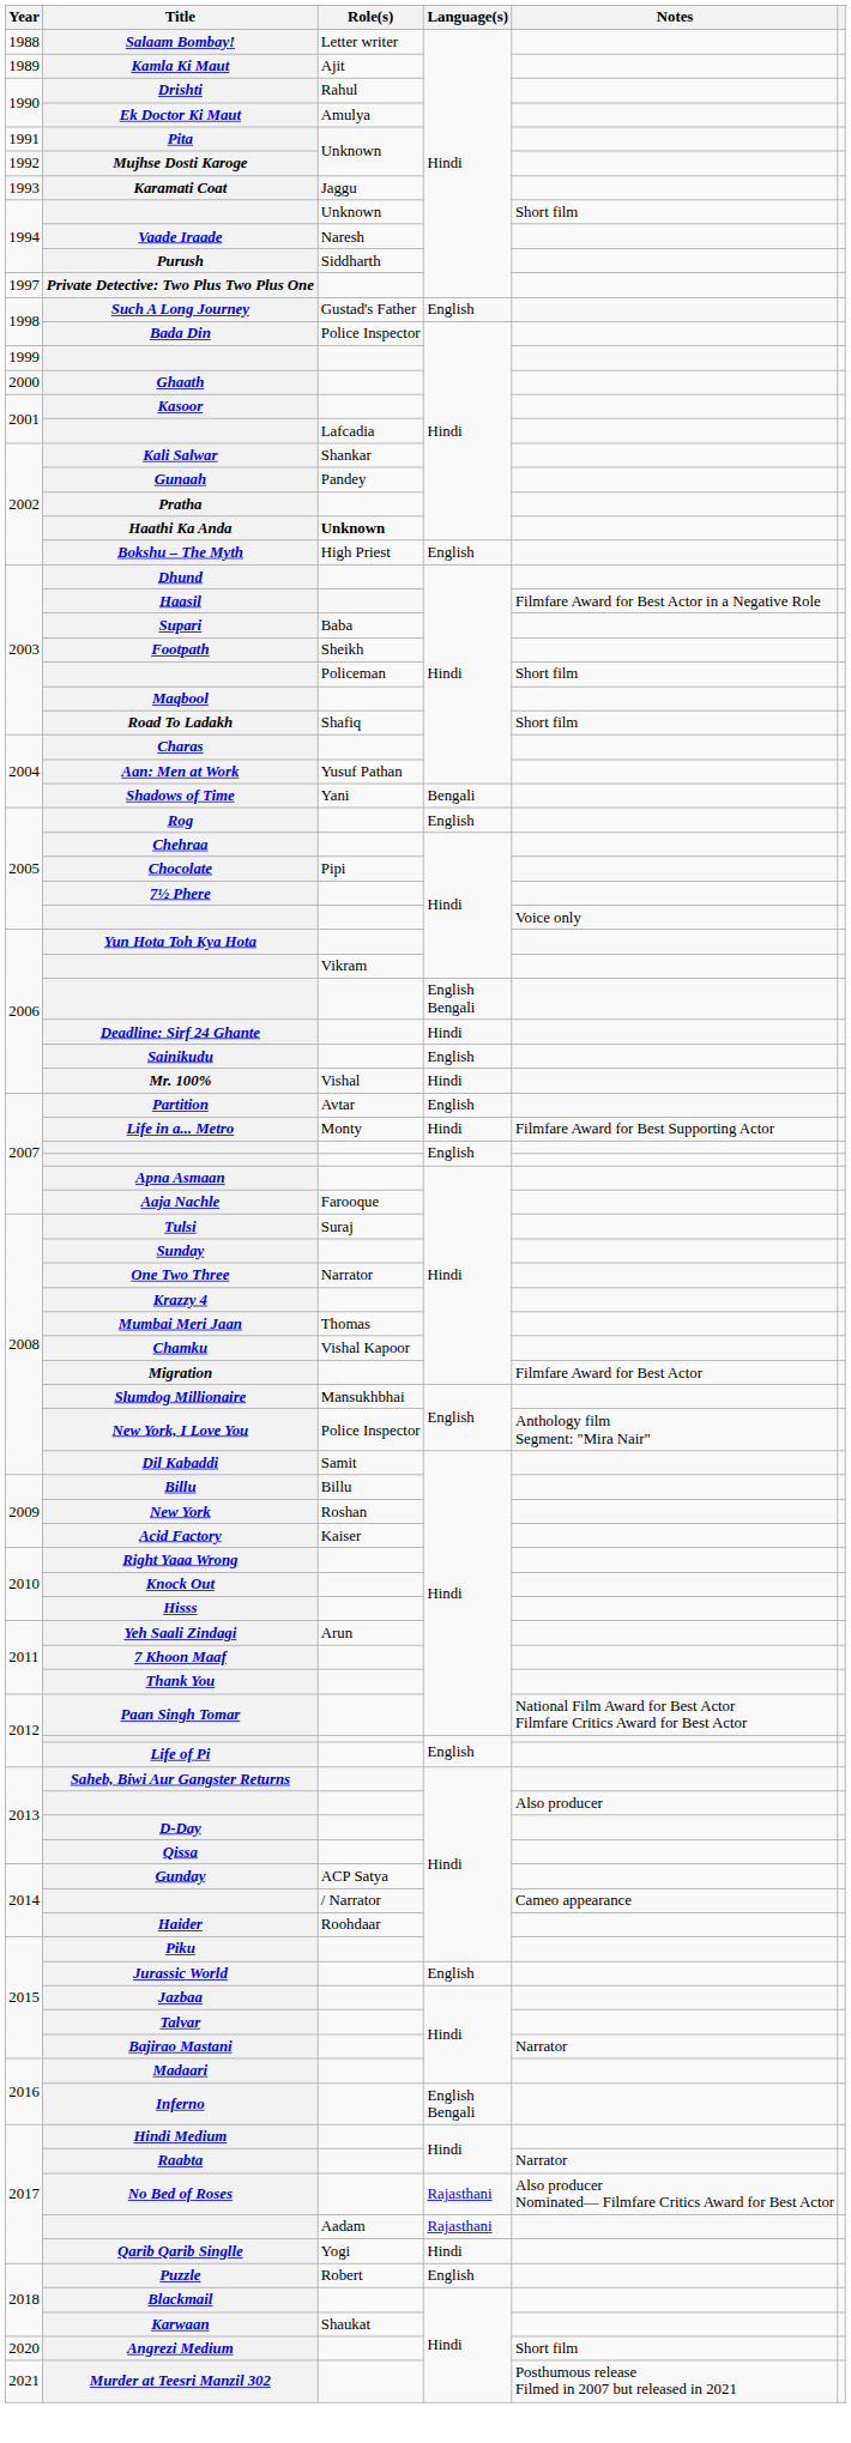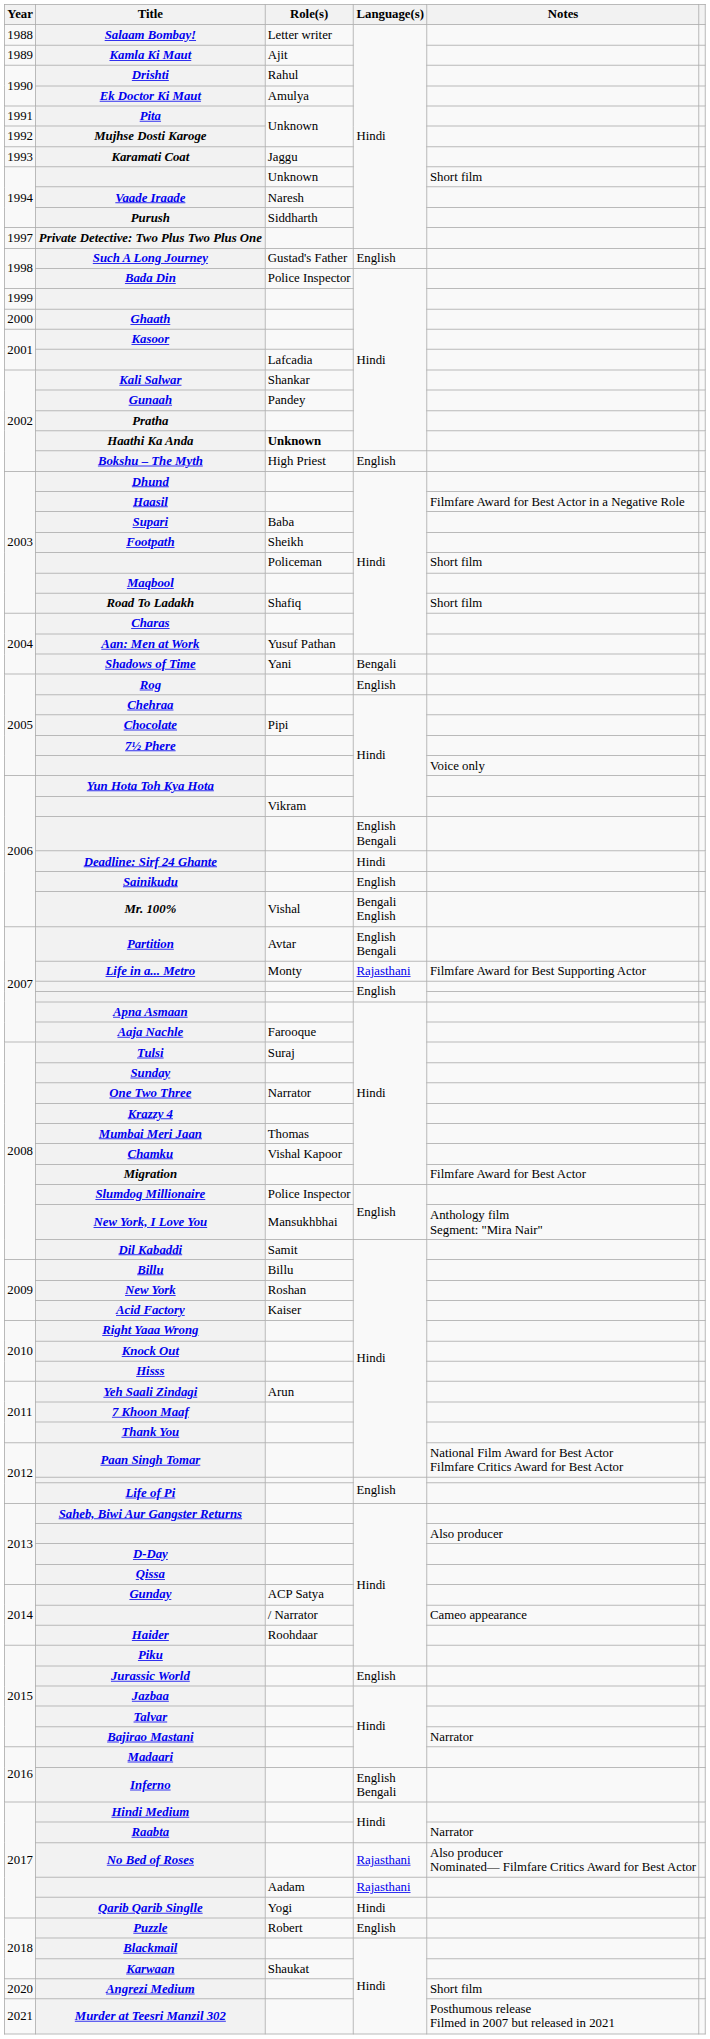 <table class="wikitable plainrowheaders sortable">
 <tr>
 <th scope="col">Year</th>
 <th scope="col">Title</th>
 <th scope="col">Role(s)</th>
 <th scope="col">Language(s)</th>
 <th scope="col" class="unsortable">Notes</th>
 <th scope=col class="unsortable"></th>
 </tr>
 <tr>
 <td>1988</td>
 <th scope=row><em><a href='#'>Salaam Bombay!</a></em></th>
 <td>Letter writer</td>
 <td rowspan="11">Hindi</td>
 <td></td>
 <td style="text-align:center;"></td>
 </tr>
 <tr>
 <td>1989</td>
 <th scope=row><em><a href='#'>Kamla Ki Maut</a></em></th>
 <td>Ajit</td>
 <td></td>
 <td style="text-align:center;"></td>
 </tr>
 <tr>
 <td rowspan="2">1990</td>
 <th scope=row><em><a href='#'>Drishti</a></em></th>
 <td>Rahul</td>
 <td></td>
 <td style="text-align:center;"></td>
 </tr>
 <tr>
 <th scope=row><em><a href='#'>Ek Doctor Ki Maut</a></em></th>
 <td>Amulya</td>
 <td></td>
 <td style="text-align:center;"></td>
 </tr>
 <tr>
 <td>1991</td>
 <th scope=row><em><a href='#'>Pita</a></em></th>
 <td rowspan="2">Unknown</td>
 <td></td>
 <td style="text-align:center;"></td>
 </tr>
 <tr>
 <td>1992</td>
 <th scope=row><em>Mujhse Dosti Karoge</em></th>
 <td></td>
 <td style="text-align:center;"></td>
 </tr>
 <tr>
 <td>1993</td>
 <th scope=row><em>Karamati Coat</em></th>
 <td>Jaggu</td>
 <td></td>
 <td style="text-align:center;"></td>
 </tr>
 <tr>
 <td rowspan="3">1994</td>
 <th scope=row><em></em></th>
 <td>Unknown</td>
 <td>Short film</td>
 <td style="text-align:center;"></td>
 </tr>
 <tr>
 <th scope=row><em><a href='#'>Vaade Iraade</a></em></th>
 <td>Naresh</td>
 <td></td>
 <td style="text-align:center;"></td>
 </tr>
 <tr>
 <th scope=row><em>Purush</em></th>
 <td>Siddharth</td>
 <td></td>
 <td style="text-align:center;"></td>
 </tr>
 <tr>
 <td>1997</td>
 <th scope=row><em>Private Detective: Two Plus Two Plus One</em></th>
 <td></td>
 <td></td>
 <td style="text-align:center;"></td>
 </tr>
 <tr>
 <td rowspan="2">1998</td>
 <th scope=row><em><a href='#'>Such A Long Journey</a></em></th>
 <td>Gustad's Father</td>
 <td>English</td>
 <td></td>
 <td style="text-align:center;"></td>
 </tr>
 <tr>
 <th scope=row><em><a href='#'>Bada Din</a></em></th>
 <td>Police Inspector</td>
 <td rowspan="9">Hindi</td>
 <td></td>
 <td style="text-align:center;"></td>
 </tr>
 <tr>
 <td>1999</td>
 <th scope=row><em></em></th>
 <td></td>
 <td></td>
 <td style="text-align:center;"></td>
 </tr>
 <tr>
 <td>2000</td>
 <th scope=row><em><a href='#'>Ghaath</a></em></th>
 <td></td>
 <td></td>
 <td style="text-align:center;"></td>
 </tr>
 <tr>
 <td rowspan="2">2001</td>
 <th scope=row><em><a href='#'>Kasoor</a></em></th>
 <td></td>
 <td></td>
 <td style="text-align:center;"></td>
 </tr>
 <tr>
 <th scope=row><em></em></th>
 <td>Lafcadia</td>
 <td></td>
 <td style="text-align:center;"></td>
 </tr>
 <tr>
 <td rowspan="5">2002</td>
 <th scope=row><em><a href='#'>Kali Salwar</a></em></th>
 <td>Shankar</td>
 <td></td>
 <td style="text-align:center;"></td>
 </tr>
 <tr>
 <th scope=row><em><a href='#'>Gunaah</a></em></th>
 <td>Pandey</td>
 <td></td>
 <td style="text-align:center;"></td>
 </tr>
 <tr>
 <th scope=row><em>Pratha</em></th>
 <td></td>
 <td></td>
 <td style="text-align:center;"></td>
 </tr>
 <tr>
 <th scope=row><em>Haathi Ka Anda</em></th>
 <td><strong>Unknown</strong></td>
 <td></td>
 <td style="text-align:center;"></td>
 </tr>
 <tr>
 <th scope=row><em><a href='#'>Bokshu – The Myth</a></em></th>
 <td>High Priest</td>
 <td>English</td>
 <td></td>
 <td style="text-align:center;"></td>
 </tr>
 <tr>
 <td rowspan="7">2003</td>
 <th scope=row><em><a href='#'>Dhund</a></em></th>
 <td></td>
 <td rowspan="9">Hindi</td>
 <td></td>
 <td style="text-align:center;"></td>
 </tr>
 <tr>
 <th scope=row><em><a href='#'>Haasil</a></em></th>
 <td></td>
 <td>Filmfare Award for Best Actor in a Negative Role</td>
 <td style="text-align:center;"></td>
 </tr>
 <tr>
 <th scope=row><em><a href='#'>Supari</a></em></th>
 <td>Baba</td>
 <td></td>
 <td style="text-align:center;"></td>
 </tr>
 <tr>
 <th scope=row><em><a href='#'>Footpath</a></em></th>
 <td>Sheikh</td>
 <td></td>
 <td style="text-align:center;"></td>
 </tr>
 <tr>
 <th scope=row><em></em></th>
 <td>Policeman</td>
 <td>Short film</td>
 <td style="text-align:center;"></td>
 </tr>
 <tr>
 <th scope=row><em><a href='#'>Maqbool</a></em></th>
 <td></td>
 <td></td>
 <td style="text-align:center;"></td>
 </tr>
 <tr hhhhhhh>
 <th scope=row><em>Road To Ladakh</em></th>
 <td>Shafiq</td>
 <td>Short film</td>
 <td style="text-align:center;"></td>
 </tr>
 <tr>
 <td rowspan="3">2004</td>
 <th scope=row><em><a href='#'>Charas</a></em></th>
 <td></td>
 <td></td>
 <td style="text-align:center;"></td>
 </tr>
 <tr>
 <th scope=row><em><a href='#'>Aan: Men at Work</a></em></th>
 <td>Yusuf Pathan</td>
 <td></td>
 <td style="text-align:center;"></td>
 </tr>
 <tr>
 <th scope=row><em><a href='#'>Shadows of Time</a></em></th>
 <td>Yani</td>
 <td>Bengali</td>
 <td></td>
 <td style="text-align:center;"></td>
 </tr>
 <tr>
 <td rowspan="5">2005</td>
 <th scope=row><em><a href='#'>Rog</a></em></th>
 <td></td>
 <td>English</td>
 <td></td>
 <td style="text-align:center;"></td>
 </tr>
 <tr>
 <th scope=row><em><a href='#'>Chehraa</a></em></th>
 <td></td>
 <td rowspan="6">Hindi</td>
 <td></td>
 <td style="text-align:center;"></td>
 </tr>
 <tr>
 <th scope=row><em><a href='#'>Chocolate</a></em></th>
 <td>Pipi</td>
 <td></td>
 <td style="text-align:center;"></td>
 </tr>
 <tr>
 <th scope=row><em><a href='#'>7½ Phere</a></em></th>
 <td></td>
 <td></td>
 <td style="text-align:center;"></td>
 </tr>
 <tr>
 <th scope=row><em></em></th>
 <td></td>
 <td>Voice only</td>
 <td style="text-align:center;"></td>
 </tr>
 <tr>
 <td rowspan="6">2006</td>
 <th scope=row><em><a href='#'>Yun Hota Toh Kya Hota</a></em></th>
 <td></td>
 <td></td>
 <td style="text-align:center;"></td>
 </tr>
 <tr>
 <th scope=row><em></em></th>
 <td>Vikram</td>
 <td></td>
 <td style="text-align:center;"></td>
 </tr>
 <tr>
 <th scope=row><em></em></th>
 <td></td>
 <td>English<br>Bengali</td>
 <td></td>
 <td style="text-align:center;"></td>
 </tr>
 <tr>
 <th scope=row><em><a href='#'>Deadline: Sirf 24 Ghante</a></em></th>
 <td></td>
 <td>Hindi</td>
 <td></td>
 <td style="text-align:center;"></td>
 </tr>
 <tr>
 <th scope=row><em><a href='#'>Sainikudu</a></em></th>
 <td></td>
 <td>English</td>
 <td></td>
 <td style="text-align:center;"></td>
 </tr>
 <tr>
 <th scope=row><em>Mr. 100%</em></th>
 <td>Vishal</td>
-<td>Hindi</td>
+<td>Bengali<br>English</td>
 <td></td>
 <td style="text-align:center;"></td>
 </tr>
 <tr>
 <td rowspan="6">2007</td>
 <th scope=row><em><a href='#'>Partition</a></em></th>
 <td>Avtar</td>
-<td>English</td>
+<td>English<br>Bengali</td>
 <td></td>
 <td style="text-align:center;"></td>
 </tr>
 <tr>
 <th scope=row><em><a href='#'>Life in a... Metro</a></em></th>
 <td>Monty</td>
-<td>Hindi</td>
+<td><a href='#'>Rajasthani</a></td>
 <td>Filmfare Award for Best Supporting Actor</td>
 <td style="text-align:center;"></td>
 </tr>
 <tr>
 <th scope=row><em></em></th>
 <td></td>
 <td rowspan="2">English</td>
 <td></td>
 <td style="text-align:center;"></td>
 </tr>
 <tr>
 <th scope=row><em></em></th>
 <td></td>
 <td></td>
 <td style="text-align:center;"></td>
 </tr>
 <tr>
 <th scope=row><em><a href='#'>Apna Asmaan</a></em></th>
 <td></td>
 <td rowspan="9">Hindi</td>
 <td></td>
 <td style="text-align:center;"></td>
 </tr>
 <tr>
 <th scope=row><em><a href='#'>Aaja Nachle</a></em></th>
 <td>Farooque</td>
 <td></td>
 <td style="text-align:center;"></td>
 </tr>
 <tr>
 <td rowspan="10">2008</td>
 <th scope=row><em><a href='#'>Tulsi</a></em></th>
 <td>Suraj</td>
 <td></td>
 <td style="text-align:center;"></td>
 </tr>
 <tr>
 <th scope=row><em><a href='#'>Sunday</a></em></th>
 <td></td>
 <td></td>
 <td style="text-align:center;"></td>
 </tr>
 <tr>
 <th scope=row><em><a href='#'>One Two Three</a></em></th>
 <td>Narrator</td>
 <td></td>
 <td style="text-align:center;"></td>
 </tr>
 <tr>
 <th scope=row><em><a href='#'>Krazzy 4</a></em></th>
 <td></td>
 <td></td>
 <td style="text-align:center;"></td>
 </tr>
 <tr>
 <th scope=row><em><a href='#'>Mumbai Meri Jaan</a></em></th>
 <td>Thomas</td>
 <td></td>
 <td style="text-align:center;"></td>
 </tr>
 <tr>
 <th scope=row><em><a href='#'>Chamku</a></em></th>
 <td>Vishal Kapoor</td>
 <td></td>
 <td style="text-align:center;"></td>
 </tr>
 <tr>
 <th scope=row><em>Migration</em></th>
 <td></td>
 <td>Filmfare Award for Best Actor</td>
 <td style="text-align:center;"></td>
 </tr>
 <tr>
 <th scope=row><em><a href='#'>Slumdog Millionaire</a></em></th>
-<td>Mansukhbhai</td>
+<td>Police Inspector</td>
 <td rowspan="2">English</td>
 <td></td>
 <td style="text-align:center;"></td>
 </tr>
 <tr>
 <th scope=row><em><a href='#'>New York, I Love You</a></em></th>
-<td>Police Inspector</td>
+<td>Mansukhbhai</td>
 <td>Anthology film<br>Segment: "Mira Nair"</td>
 <td style="text-align:center;"></td>
 </tr>
 <tr>
 <th scope=row><em><a href='#'>Dil Kabaddi</a></em></th>
 <td>Samit</td>
 <td rowspan="11">Hindi</td>
 <td></td>
 <td style="text-align:center;"></td>
 </tr>
 <tr>
 <td rowspan="3">2009</td>
 <th scope=row><em><a href='#'>Billu</a></em></th>
 <td>Billu</td>
 <td></td>
 <td style="text-align:center;"></td>
 </tr>
 <tr>
 <th scope=row><em><a href='#'>New York</a></em></th>
 <td>Roshan</td>
 <td></td>
 <td style="text-align:center;"></td>
 </tr>
 <tr>
 <th scope=row><em><a href='#'>Acid Factory</a></em></th>
 <td>Kaiser</td>
 <td></td>
 <td style="text-align:center;"></td>
 </tr>
 <tr>
 <td rowspan="3">2010</td>
 <th scope=row><em><a href='#'>Right Yaaa Wrong</a></em></th>
 <td></td>
 <td></td>
 <td style="text-align:center;"></td>
 </tr>
 <tr>
 <th scope=row><em><a href='#'>Knock Out</a></em></th>
 <td></td>
 <td></td>
 <td style="text-align:center;"></td>
 </tr>
 <tr>
 <th scope=row><em><a href='#'>Hisss</a></em></th>
 <td></td>
 <td></td>
 <td style="text-align:center;"></td>
 </tr>
 <tr>
 <td rowspan="3">2011</td>
 <th scope=row><em><a href='#'>Yeh Saali Zindagi</a></em></th>
 <td>Arun</td>
 <td></td>
 <td style="text-align:center;"></td>
 </tr>
 <tr>
 <th scope=row><em><a href='#'>7 Khoon Maaf</a></em></th>
 <td></td>
 <td></td>
 <td style="text-align:center;"></td>
 </tr>
 <tr>
 <th scope=row><em><a href='#'>Thank You</a></em></th>
 <td></td>
 <td></td>
 <td style="text-align:center;"></td>
 </tr>
 <tr>
 <td rowspan="3">2012</td>
 <th scope=row><em><a href='#'>Paan Singh Tomar</a></em></th>
 <td></td>
 <td>National Film Award for Best Actor<br>Filmfare Critics Award for Best Actor</td>
 <td style="text-align:center;"></td>
 </tr>
 <tr>
 <th scope=row><em></em></th>
 <td></td>
 <td rowspan="2">English</td>
 <td></td>
 <td style="text-align:center;"></td>
 </tr>
 <tr>
 <th scope=row><em><a href='#'>Life of Pi</a></em></th>
 <td></td>
 <td></td>
 <td style="text-align:center;"></td>
 </tr>
 <tr>
 <td rowspan="4">2013</td>
 <th scope=row><em><a href='#'>Saheb, Biwi Aur Gangster Returns</a></em></th>
 <td></td>
 <td rowspan="8">Hindi</td>
 <td></td>
 <td style="text-align:center;"></td>
 </tr>
 <tr>
 <th scope=row><em></em></th>
 <td></td>
 <td>Also producer</td>
 <td style="text-align:center;"></td>
 </tr>
 <tr>
 <th scope=row><em><a href='#'>D-Day</a></em></th>
 <td></td>
 <td></td>
 <td style="text-align:center;"></td>
 </tr>
 <tr>
 <th scope=row><em><a href='#'>Qissa</a></em></th>
 <td></td>
 <td></td>
 <td style="text-align:center;"></td>
 </tr>
 <tr>
 <td rowspan="3">2014</td>
 <th scope=row><em><a href='#'>Gunday</a></em></th>
 <td>ACP Satya</td>
 <td></td>
 <td style="text-align:center;"></td>
 </tr>
 <tr>
 <th scope=row><em></em></th>
 <td> / Narrator</td>
 <td>Cameo appearance</td>
 <td style="text-align:center;"></td>
 </tr>
 <tr>
 <th scope=row><em><a href='#'>Haider</a></em></th>
 <td>Roohdaar</td>
 <td></td>
 <td style="text-align:center;"></td>
 </tr>
 <tr>
 <td rowspan="5">2015</td>
 <th scope=row><em><a href='#'>Piku</a></em></th>
 <td></td>
 <td></td>
 <td style="text-align:center;"></td>
 </tr>
 <tr>
 <th scope=row><em><a href='#'>Jurassic World</a></em></th>
 <td></td>
 <td>English</td>
 <td></td>
 <td style="text-align:center;"></td>
 </tr>
 <tr>
 <th scope=row><em><a href='#'>Jazbaa</a></em></th>
 <td></td>
 <td rowspan="4">Hindi</td>
 <td></td>
 <td style="text-align:center;"></td>
 </tr>
 <tr>
 <th scope=row><em><a href='#'>Talvar</a></em></th>
 <td></td>
 <td></td>
 <td style="text-align:center;"></td>
 </tr>
 <tr>
 <th scope=row><em><a href='#'>Bajirao Mastani</a></em></th>
 <td></td>
 <td>Narrator</td>
 <td style="text-align:center;"></td>
 </tr>
 <tr>
 <td rowspan="2">2016</td>
 <th scope=row><em><a href='#'>Madaari</a></em></th>
 <td></td>
 <td></td>
 <td style="text-align:center;"></td>
 </tr>
 <tr>
 <th scope=row><em><a href='#'>Inferno</a></em></th>
 <td></td>
 <td>English<br>Bengali</td>
 <td></td>
 <td style="text-align:center;"></td>
 </tr>
 <tr>
 <td rowspan="5">2017</td>
 <th scope=row><em><a href='#'>Hindi Medium</a></em></th>
 <td></td>
 <td rowspan="2">Hindi</td>
 <td></td>
 <td style="text-align:center;"></td>
 </tr>
 <tr>
 <th scope=row><em><a href='#'>Raabta</a></em></th>
 <td></td>
 <td>Narrator</td>
 <td style="text-align:center;"></td>
 </tr>
 <tr>
 <th scope=row><em><a href='#'>No Bed of Roses</a></em></th>
 <td></td>
 <td><a href='#'>Rajasthani</a></td>
 <td>Also producer<br>Nominated— Filmfare Critics Award for Best Actor</td>
 <td style="text-align:center;"></td>
 </tr>
 <tr>
 <th scope=row><em></em></th>
 <td>Aadam</td>
 <td><a href='#'>Rajasthani</a></td>
 <td></td>
 <td style="text-align:center;"></td>
 </tr>
 <tr>
 <th scope=row><em><a href='#'>Qarib Qarib Singlle</a></em></th>
 <td>Yogi</td>
 <td>Hindi</td>
 <td></td>
 <td style="text-align:center;"></td>
 </tr>
 <tr>
 <td rowspan="3">2018</td>
 <th scope=row><em><a href='#'>Puzzle</a></em></th>
 <td>Robert</td>
 <td>English</td>
 <td></td>
 <td style="text-align:center;"></td>
 </tr>
 <tr>
 <th scope=row><em><a href='#'>Blackmail</a></em></th>
 <td></td>
 <td rowspan="4">Hindi</td>
 <td></td>
 <td style="text-align:center;"></td>
 </tr>
 <tr>
 <th scope=row><em><a href='#'>Karwaan</a></em></th>
 <td>Shaukat</td>
 <td></td>
 <td style="text-align:center;"></td>
 </tr>
 <tr>
 <td>2020</td>
 <th scope=row><em><a href='#'>Angrezi Medium</a></em></th>
 <td></td>
 <td>Short film</td>
 <td style="text-align:center;"></td>
 </tr>
 <tr>
 <td>2021</td>
 <th scope=row><em><a href='#'>Murder at Teesri Manzil 302</a></em></th>
 <td></td>
 <td>Posthumous release<br>Filmed in 2007 but released in 2021</td>
 <td style="text-align:center;"></td>
 </tr>
 </table>
